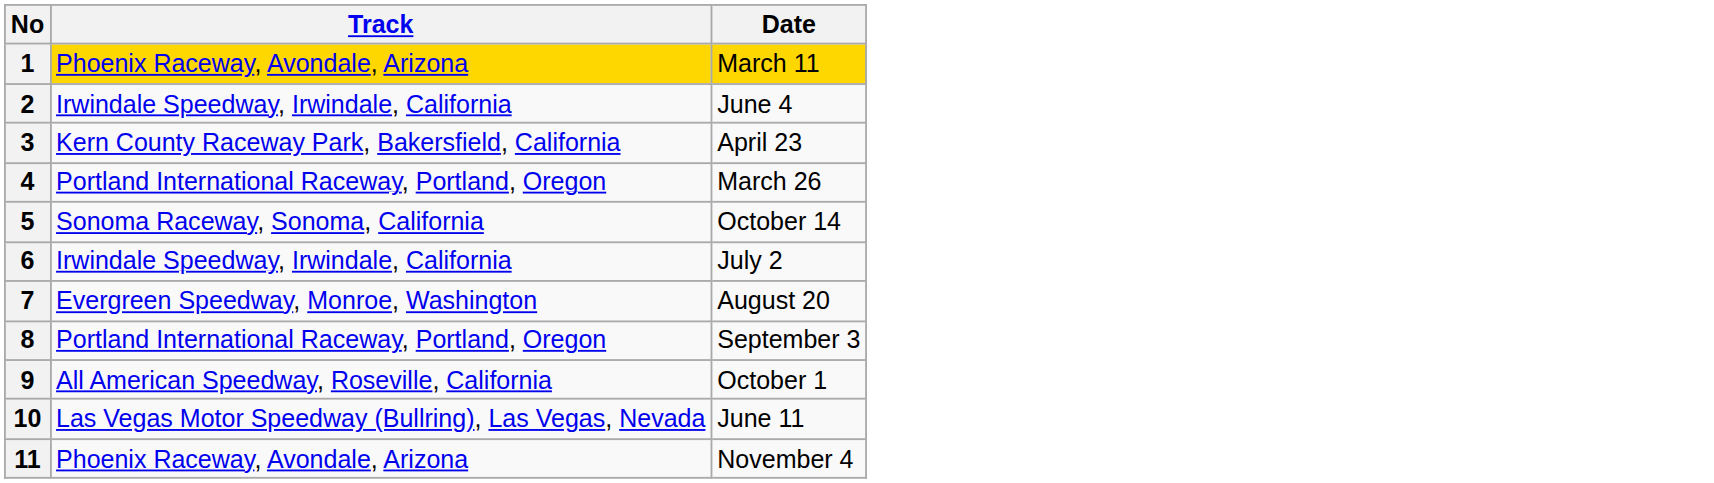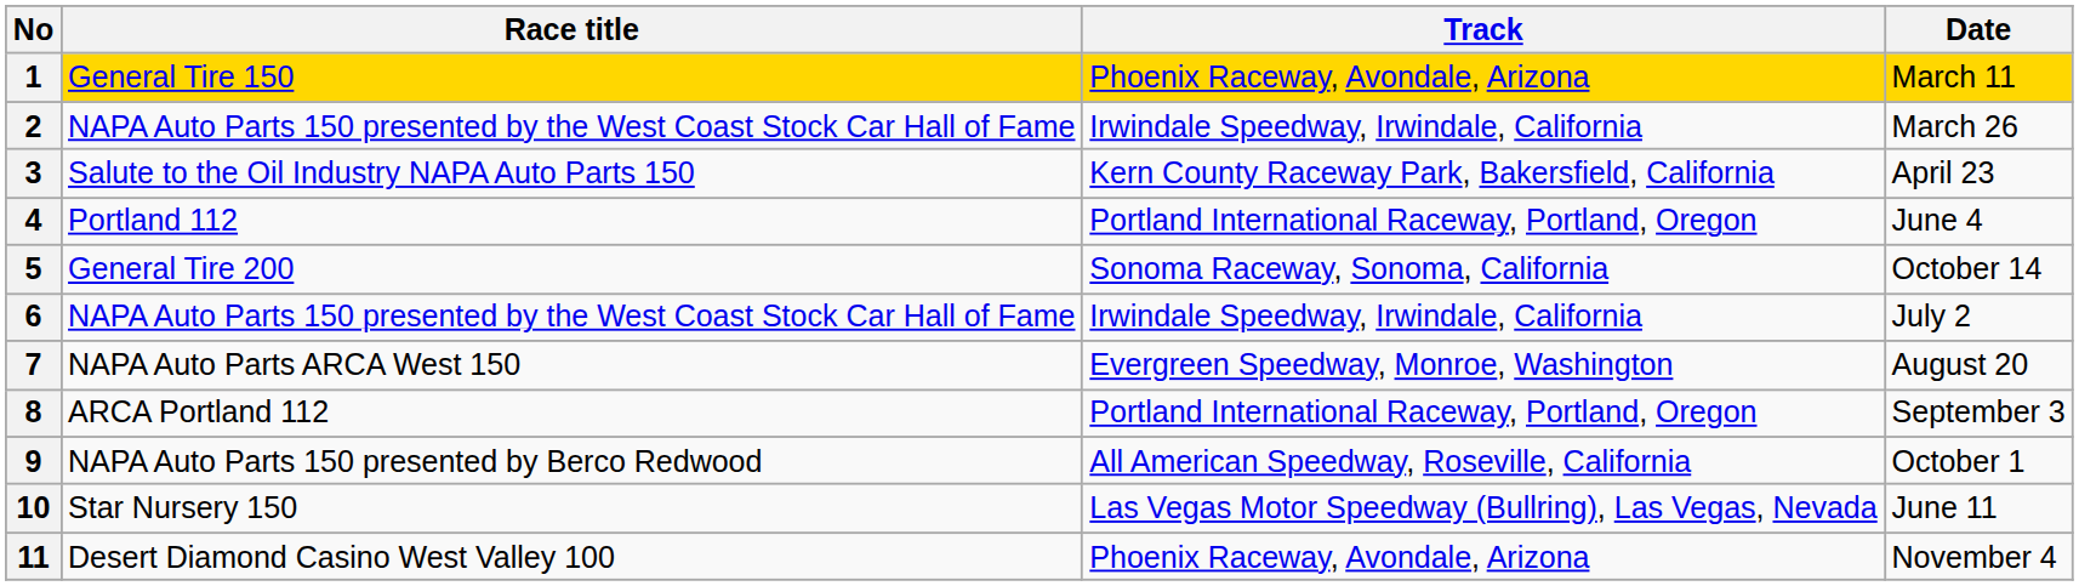 <table class="wikitable" style="font-size:85%">
 <tr>
 <th>No</th>
+<th>Race title</th>
 <th><a href='#'>Track</a></th>
 <th>Date</th>
 </tr>
 <tr>
 <th>1</th>
+<td bgcolor=gold><a href='#'>General Tire 150</a></td>
 <td bgcolor=gold><a href='#'>Phoenix Raceway</a>, <a href='#'>Avondale</a>, <a href='#'>Arizona</a></td>
 <td bgcolor=gold>March 11</td>
 </tr>
 <tr>
 <th>2</th>
+<td><a href='#'>NAPA Auto Parts 150 presented by the West Coast Stock Car Hall of Fame</a></td>
 <td><a href='#'>Irwindale Speedway</a>, <a href='#'>Irwindale</a>, <a href='#'>California</a></td>
-<td>June 4</td>
+<td>March 26</td>
 </tr>
 <tr>
 <th>3</th>
+<td><a href='#'>Salute to the Oil Industry NAPA Auto Parts 150</a></td>
 <td><a href='#'>Kern County Raceway Park</a>, <a href='#'>Bakersfield</a>, <a href='#'>California</a></td>
 <td>April 23</td>
 </tr>
 <tr>
 <th>4</th>
+<td><a href='#'>Portland 112</a></td>
 <td><a href='#'>Portland International Raceway</a>, <a href='#'>Portland</a>, <a href='#'>Oregon</a></td>
-<td>March 26</td>
+<td>June 4</td>
 </tr>
 <tr>
 <th>5</th>
+<td><a href='#'>General Tire 200</a></td>
 <td><a href='#'>Sonoma Raceway</a>, <a href='#'>Sonoma</a>, <a href='#'>California</a></td>
 <td>October 14</td>
 </tr>
 <tr>
 <th>6</th>
+<td><a href='#'>NAPA Auto Parts 150 presented by the West Coast Stock Car Hall of Fame</a></td>
 <td><a href='#'>Irwindale Speedway</a>, <a href='#'>Irwindale</a>, <a href='#'>California</a></td>
 <td>July 2</td>
 </tr>
 <tr>
 <th>7</th>
+<td>NAPA Auto Parts ARCA West 150</td>
 <td><a href='#'>Evergreen Speedway</a>, <a href='#'>Monroe</a>, <a href='#'>Washington</a></td>
 <td>August 20</td>
 </tr>
 <tr>
 <th>8</th>
+<td>ARCA Portland 112</td>
 <td><a href='#'>Portland International Raceway</a>, <a href='#'>Portland</a>, <a href='#'>Oregon</a></td>
 <td>September 3</td>
 </tr>
 <tr>
 <th>9</th>
+<td>NAPA Auto Parts 150 presented by Berco Redwood</td>
 <td><a href='#'>All American Speedway</a>, <a href='#'>Roseville</a>, <a href='#'>California</a></td>
 <td>October 1</td>
 </tr>
 <tr>
 <th>10</th>
+<td>Star Nursery 150</td>
 <td><a href='#'>Las Vegas Motor Speedway (Bullring)</a>, <a href='#'>Las Vegas</a>, <a href='#'>Nevada</a></td>
 <td>June 11</td>
 </tr>
 <tr>
 <th>11</th>
+<td>Desert Diamond Casino West Valley 100</td>
 <td><a href='#'>Phoenix Raceway</a>, <a href='#'>Avondale</a>, <a href='#'>Arizona</a></td>
 <td>November 4</td>
 </tr>
 </table>
